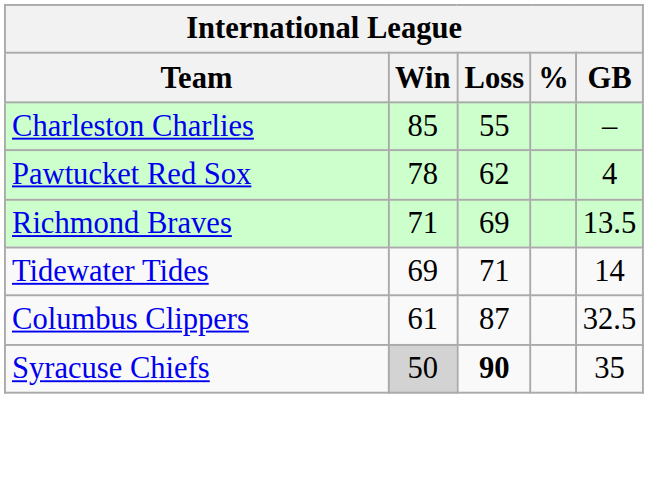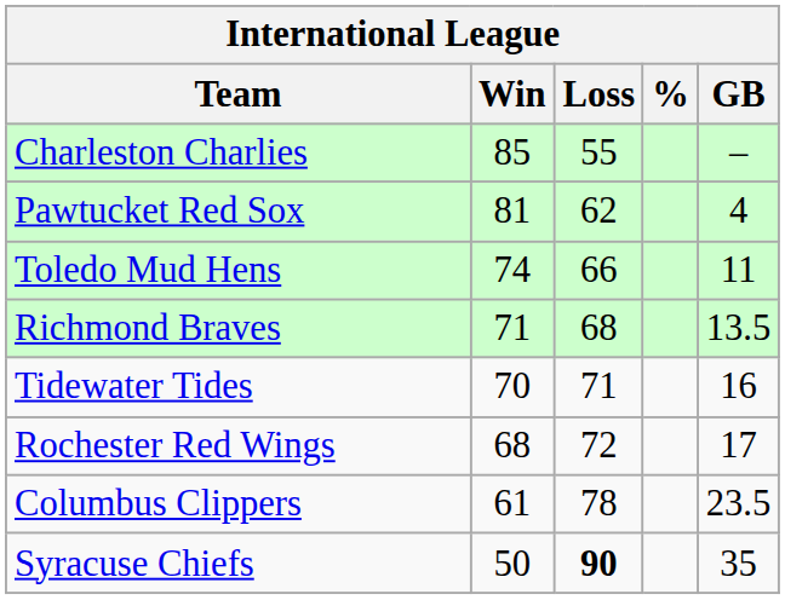 <table class="wikitable">
 <tr>
 <th colspan="5">International League</th>
 </tr>
 <tr>
 <th width="60%">Team</th>
 <th>Win</th>
 <th>Loss</th>
 <th>%</th>
 <th>GB</th>
 </tr>
 <tr align=center bgcolor=ccffcc>
 <td align=left><a href='#'>Charleston Charlies</a></td>
 <td>85</td>
 <td>55</td>
 <td></td>
 <td>–</td>
 </tr>
 <tr align=center bgcolor=ccffcc>
 <td align=left><a href='#'>Pawtucket Red Sox</a></td>
-<td>78</td>
+<td>81</td>
 <td>62</td>
 <td></td>
 <td>4</td>
 </tr>
 <tr align=center bgcolor=ccffcc>
+<td align=left><a href='#'>Toledo Mud Hens</a></td>
+<td>74</td>
+<td>66</td>
+<td></td>
+<td>11</td>
+</tr>
+<tr align=center bgcolor=ccffcc>
 <td align=left><a href='#'>Richmond Braves</a></td>
 <td>71</td>
-<td>69</td>
+<td>68</td>
 <td></td>
 <td>13.5</td>
 </tr>
 <tr align=center>
 <td align=left><a href='#'>Tidewater Tides</a></td>
-<td>69</td>
+<td>70</td>
 <td>71</td>
 <td></td>
-<td>14</td>
+<td>16</td>
+</tr>
+<tr align=center>
+<td align=left><a href='#'>Rochester Red Wings</a></td>
+<td>68</td>
+<td>72</td>
+<td></td>
+<td>17</td>
 </tr>
 <tr align=center>
 <td align=left><a href='#'>Columbus Clippers</a></td>
 <td>61</td>
-<td>87</td>
+<td>78</td>
 <td></td>
-<td>32.5</td>
+<td>23.5</td>
 </tr>
 <tr align=center>
 <td align=left><a href='#'>Syracuse Chiefs</a></td>
-<td style="background: lightgrey;">50</td>
+<td>50</td>
 <td><strong>90</strong></td>
 <td></td>
 <td>35</td>
 </tr>
 </table>
